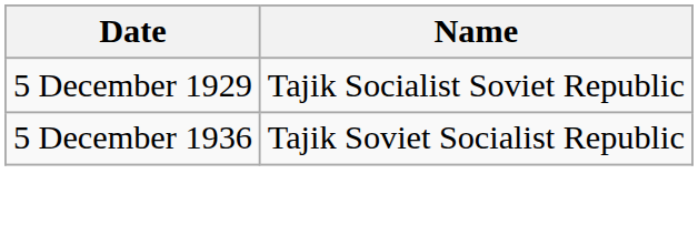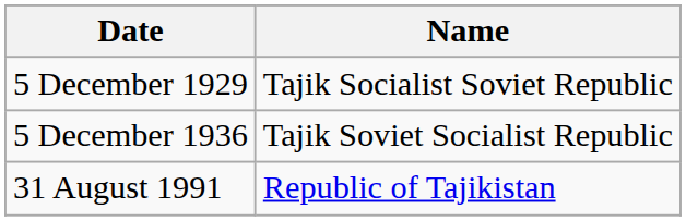 <table class="wikitable sortable">
 <tr>
 <th>Date</th>
 <th bgcolor=#dddddd>Name</th>
 </tr>
 <tr ---->
 <td>5 December 1929</td>
 <td>Tajik Socialist Soviet Republic</td>
 </tr>
 <tr ---->
 <td>5 December 1936</td>
 <td>Tajik Soviet Socialist Republic</td>
 </tr>
+<tr ---->
+<td>31 August 1991</td>
+<td><a href='#'>Republic of Tajikistan</a></td>
+</tr>
 </table>
